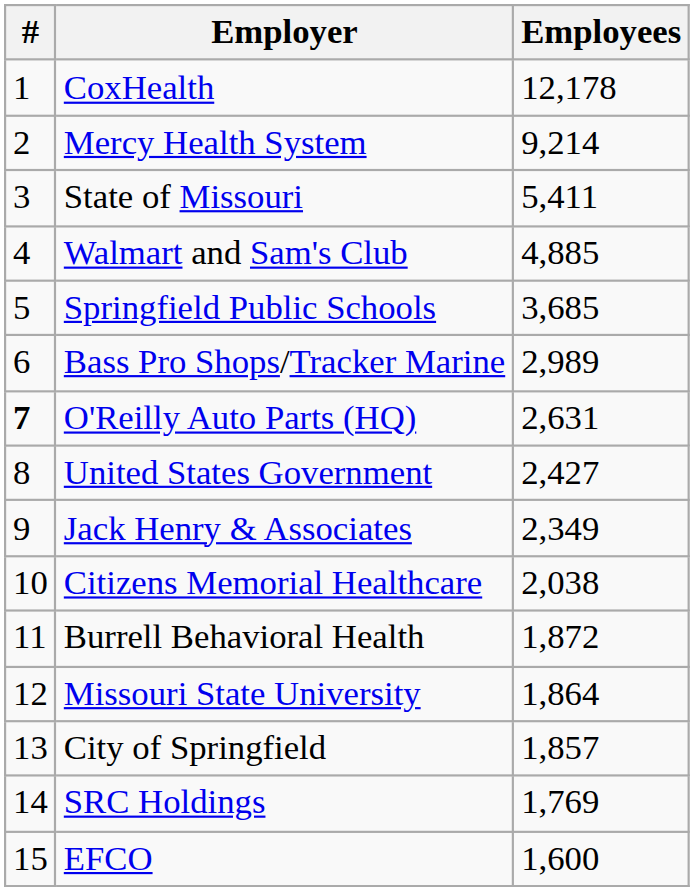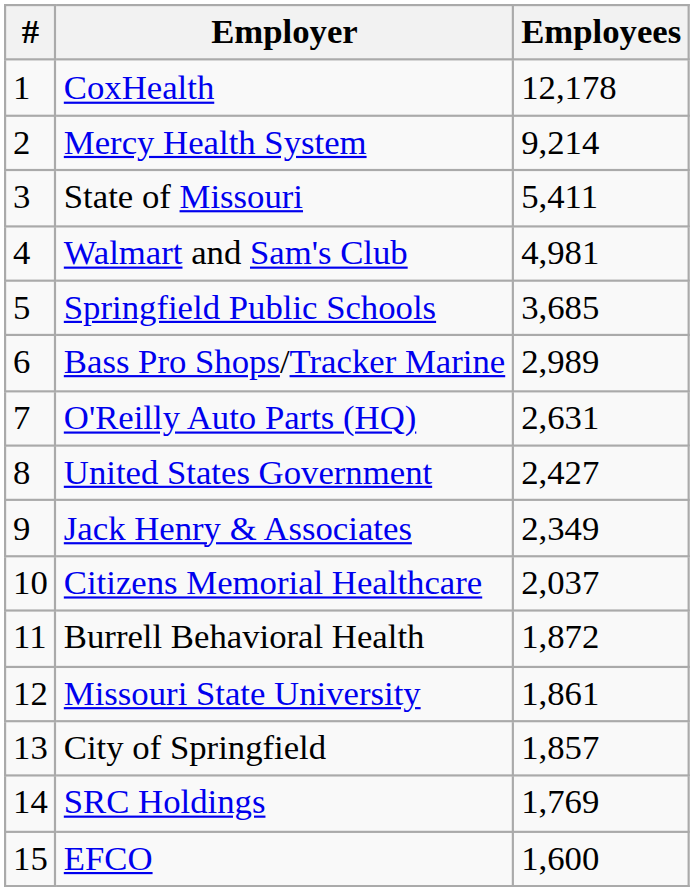 <table class="wikitable">
 <tr>
 <th>#</th>
 <th>Employer</th>
 <th>Employees</th>
 </tr>
 <tr>
 <td>1</td>
 <td><a href='#'>CoxHealth</a></td>
 <td>12,178</td>
 </tr>
 <tr>
 <td>2</td>
 <td><a href='#'>Mercy Health System</a></td>
 <td>9,214</td>
 </tr>
 <tr>
 <td>3</td>
 <td>State of <a href='#'>Missouri</a></td>
 <td>5,411</td>
 </tr>
 <tr>
 <td>4</td>
 <td><a href='#'>Walmart</a> and <a href='#'>Sam's Club</a></td>
-<td>4,885</td>
+<td>4,981</td>
 </tr>
 <tr>
 <td>5</td>
 <td><a href='#'>Springfield Public Schools</a></td>
 <td>3,685</td>
 </tr>
 <tr>
 <td>6</td>
 <td><a href='#'>Bass Pro Shops</a>/<a href='#'>Tracker Marine</a></td>
 <td>2,989</td>
 </tr>
 <tr>
-<td><strong>7</strong></td>
+<td>7</td>
 <td><a href='#'>O'Reilly Auto Parts (HQ)</a></td>
 <td>2,631</td>
 </tr>
 <tr>
 <td>8</td>
 <td><a href='#'>United States Government</a></td>
 <td>2,427</td>
 </tr>
 <tr>
 <td>9</td>
 <td><a href='#'>Jack Henry & Associates</a></td>
 <td>2,349</td>
 </tr>
 <tr>
 <td>10</td>
 <td><a href='#'>Citizens Memorial Healthcare</a></td>
-<td>2,038</td>
+<td>2,037</td>
 </tr>
 <tr>
 <td>11</td>
 <td>Burrell Behavioral Health</td>
 <td>1,872</td>
 </tr>
 <tr>
 <td>12</td>
 <td><a href='#'>Missouri State University</a></td>
-<td>1,864</td>
+<td>1,861</td>
 </tr>
 <tr>
 <td>13</td>
 <td>City of Springfield</td>
 <td>1,857</td>
 </tr>
 <tr>
 <td>14</td>
 <td><a href='#'>SRC Holdings</a></td>
 <td>1,769</td>
 </tr>
 <tr>
 <td>15</td>
 <td><a href='#'>EFCO</a></td>
 <td>1,600</td>
 </tr>
 </table>
